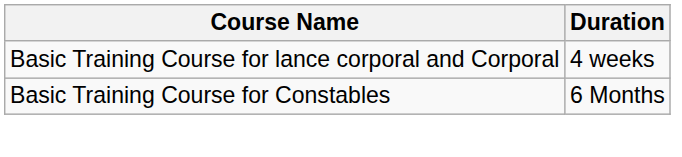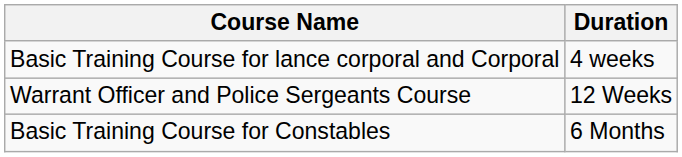 <table class="wikitable">
 <tr>
 <th>Course Name</th>
 <th>Duration</th>
 </tr>
 <tr>
 <td>Basic Training Course for lance corporal and Corporal</td>
 <td>4 weeks</td>
 </tr>
 <tr>
+<td>Warrant Officer and Police Sergeants Course</td>
+<td>12 Weeks</td>
+</tr>
+<tr>
 <td>Basic Training Course for Constables</td>
 <td>6 Months</td>
 </tr>
 </table>
